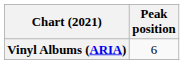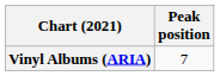 <table class="wikitable plainrowheaders" style="text-align:center">
 <tr>
 <th scope="col">Chart (2021)</th>
 <th scope="col">Peak<br>position</th>
 </tr>
 <tr>
 <th scope="row">Vinyl Albums (<a href='#'>ARIA</a>)</th>
-<td>6</td>
+<td>7</td>
 </tr>
 </table>
